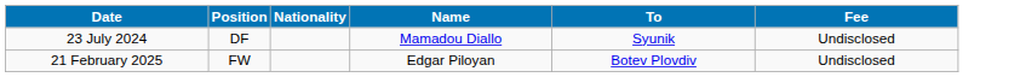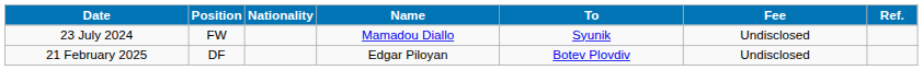 <table class="wikitable"  style="text-align:center; font-size:90%; ">
 <tr>
 <th style="background:#0174B5; color:#FFFFFF; width:200px;">Date</th>
 <th style="background:#0174B5; color:#FFFFFF; width:50px;">Position</th>
 <th style="background:#0174B5; color:#FFFFFF; width:50px;">Nationality</th>
 <th style="background:#0174B5; color:#FFFFFF; width:200px;">Name</th>
 <th style="background:#0174B5; color:#FFFFFF; width:200px;">To</th>
 <th style="background:#0174B5; color:#FFFFFF; width:200px;">Fee</th>
+<th style="background:#0174B5; color:#FFFFFF; width:50px;">Ref.</th>
 </tr>
 <tr>
 <td>23 July 2024</td>
-<td>DF</td>
+<td>FW</td>
 <td></td>
 <td><a href='#'>Mamadou Diallo</a></td>
 <td><a href='#'>Syunik</a></td>
 <td>Undisclosed</td>
+<td></td>
 </tr>
 <tr>
 <td>21 February 2025</td>
-<td>FW</td>
+<td>DF</td>
 <td></td>
 <td>Edgar Piloyan</td>
 <td><a href='#'>Botev Plovdiv</a></td>
 <td>Undisclosed</td>
+<td></td>
 </tr>
 </table>
